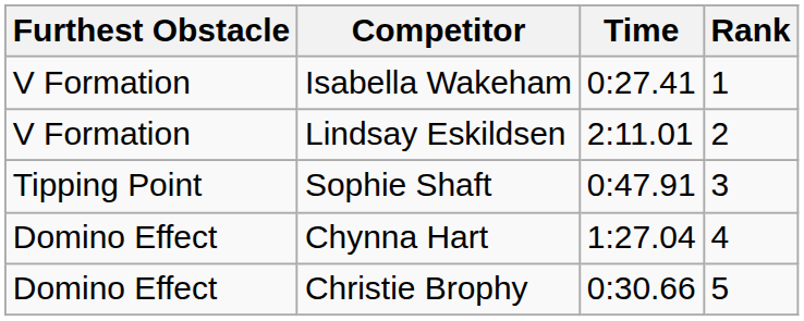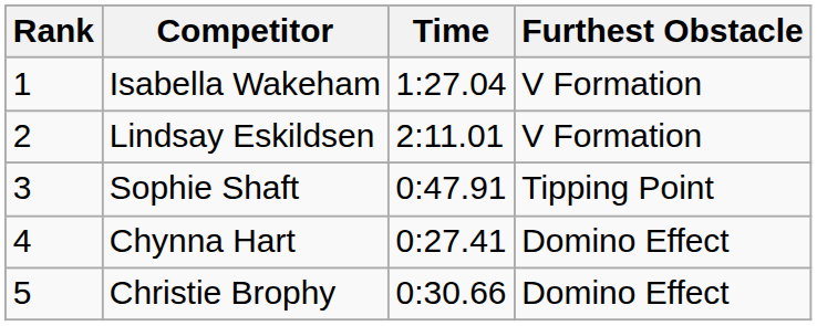 <table class="wikitable sortable mw-collapsible">
 <tr>
-<th>Furthest Obstacle</th>
+<th>Rank</th>
 <th>Competitor</th>
 <th>Time</th>
-<th>Rank</th>
+<th>Furthest Obstacle</th>
 </tr>
 <tr>
+<td>1</td>
+<td>Isabella Wakeham</td>
+<td>1:27.04</td>
 <td>V Formation</td>
-<td>Isabella Wakeham</td>
-<td>0:27.41</td>
-<td>1</td>
 </tr>
 <tr>
-<td>V Formation</td>
+<td>2</td>
 <td>Lindsay Eskildsen</td>
 <td>2:11.01</td>
-<td>2</td>
+<td>V Formation</td>
 </tr>
 <tr>
-<td>Tipping Point</td>
+<td>3</td>
 <td>Sophie Shaft</td>
 <td>0:47.91</td>
-<td>3</td>
+<td>Tipping Point</td>
 </tr>
 <tr>
+<td>4</td>
+<td>Chynna Hart</td>
+<td>0:27.41</td>
 <td>Domino Effect</td>
-<td>Chynna Hart</td>
-<td>1:27.04</td>
-<td>4</td>
 </tr>
 <tr>
-<td>Domino Effect</td>
+<td>5</td>
 <td>Christie Brophy</td>
 <td>0:30.66</td>
-<td>5</td>
+<td>Domino Effect</td>
 </tr>
 </table>
